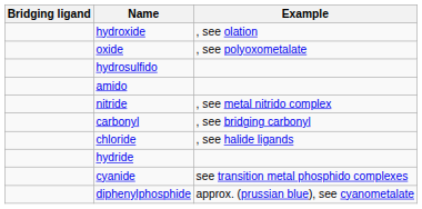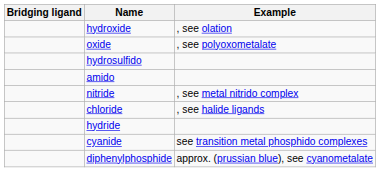 <table class="wikitable">
 <tr>
 <th>Bridging ligand</th>
 <th>Name</th>
 <th>Example</th>
 </tr>
 <tr>
 <td></td>
 <td><a href='#'>hydroxide</a></td>
 <td>, see <a href='#'>olation</a></td>
 </tr>
 <tr>
 <td></td>
 <td><a href='#'>oxide</a></td>
 <td>, see <a href='#'>polyoxometalate</a></td>
 </tr>
 <tr>
 <td></td>
 <td><a href='#'>hydrosulfido</a></td>
 <td></td>
 </tr>
 <tr>
 <td></td>
 <td><a href='#'>amido</a></td>
 <td></td>
 </tr>
 <tr>
 <td></td>
 <td><a href='#'>nitride</a></td>
 <td>, see <a href='#'>metal nitrido complex</a></td>
 </tr>
 <tr>
 <td></td>
-<td><a href='#'>carbonyl</a></td>
-<td>, see <a href='#'>bridging carbonyl</a></td>
-</tr>
-<tr>
-<td></td>
 <td><a href='#'>chloride</a></td>
 <td>, see <a href='#'>halide ligands</a></td>
 </tr>
 <tr>
 <td></td>
 <td><a href='#'>hydride</a></td>
 <td></td>
 </tr>
 <tr>
 <td></td>
 <td><a href='#'>cyanide</a></td>
 <td>see <a href='#'>transition metal phosphido complexes</a></td>
 </tr>
 <tr>
 <td></td>
 <td><a href='#'>diphenylphosphide</a></td>
 <td>approx.  (<a href='#'>prussian blue</a>), see <a href='#'>cyanometalate</a></td>
 </tr>
 </table>
